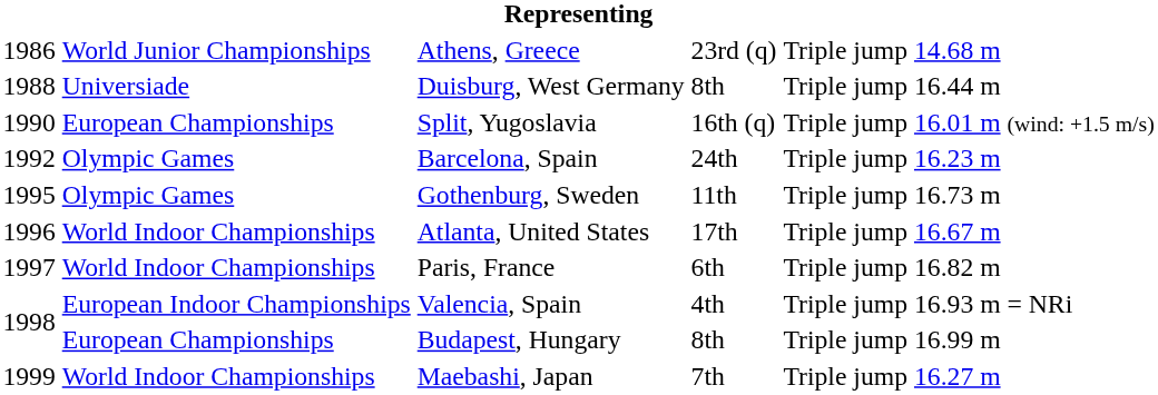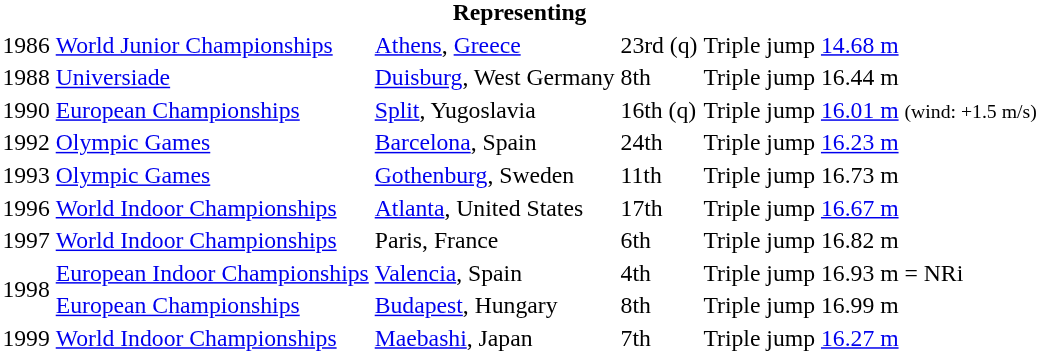 <table>
 <tr>
 <th colspan="6">Representing </th>
 </tr>
 <tr>
 <td>1986</td>
 <td><a href='#'>World Junior Championships</a></td>
 <td><a href='#'>Athens</a>, <a href='#'>Greece</a></td>
 <td>23rd (q)</td>
 <td>Triple jump</td>
 <td><a href='#'>14.68 m</a></td>
 </tr>
 <tr>
 <td>1988</td>
 <td><a href='#'>Universiade</a></td>
 <td><a href='#'>Duisburg</a>, West Germany</td>
 <td>8th</td>
 <td>Triple jump</td>
 <td>16.44 m</td>
 </tr>
 <tr>
 <td>1990</td>
 <td><a href='#'>European Championships</a></td>
 <td><a href='#'>Split</a>, Yugoslavia</td>
 <td>16th (q)</td>
 <td>Triple jump</td>
 <td><a href='#'>16.01 m</a> <small>(wind: +1.5 m/s)</small></td>
 </tr>
 <tr>
 <td>1992</td>
 <td><a href='#'>Olympic Games</a></td>
 <td><a href='#'>Barcelona</a>, Spain</td>
 <td>24th</td>
 <td>Triple jump</td>
 <td><a href='#'>16.23 m</a></td>
 </tr>
 <tr>
-<td>1995</td>
+<td>1993</td>
 <td><a href='#'>Olympic Games</a></td>
 <td><a href='#'>Gothenburg</a>, Sweden</td>
 <td>11th</td>
 <td>Triple jump</td>
 <td>16.73 m</td>
 </tr>
 <tr>
 <td>1996</td>
 <td><a href='#'>World Indoor Championships</a></td>
 <td><a href='#'>Atlanta</a>, United States</td>
 <td>17th</td>
 <td>Triple jump</td>
 <td><a href='#'>16.67 m</a></td>
 </tr>
 <tr>
 <td>1997</td>
 <td><a href='#'>World Indoor Championships</a></td>
 <td>Paris, France</td>
 <td>6th</td>
 <td>Triple jump</td>
 <td>16.82 m</td>
 </tr>
 <tr>
 <td rowspan=2>1998</td>
 <td><a href='#'>European Indoor Championships</a></td>
 <td><a href='#'>Valencia</a>, Spain</td>
 <td>4th</td>
 <td>Triple jump</td>
 <td>16.93 m = NRi</td>
 </tr>
 <tr>
 <td><a href='#'>European Championships</a></td>
 <td><a href='#'>Budapest</a>, Hungary</td>
 <td>8th</td>
 <td>Triple jump</td>
 <td>16.99 m</td>
 </tr>
 <tr>
 <td>1999</td>
 <td><a href='#'>World Indoor Championships</a></td>
 <td><a href='#'>Maebashi</a>, Japan</td>
 <td>7th</td>
 <td>Triple jump</td>
 <td><a href='#'>16.27 m</a></td>
 </tr>
 </table>
